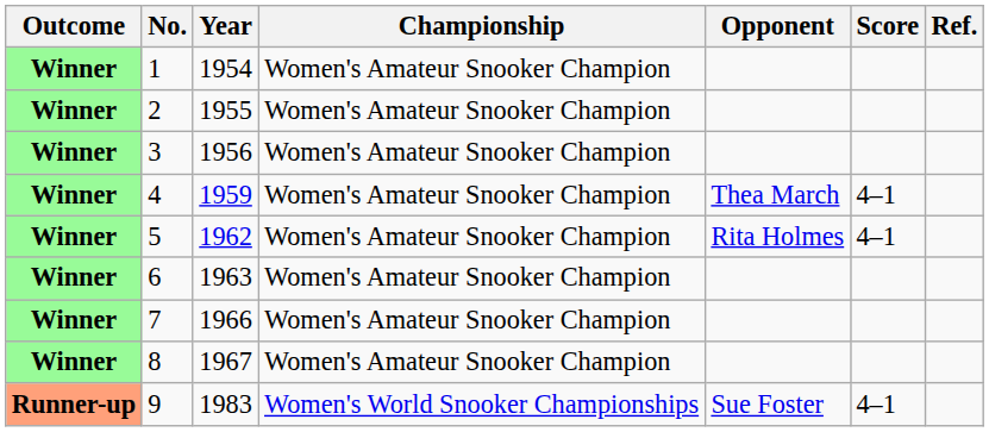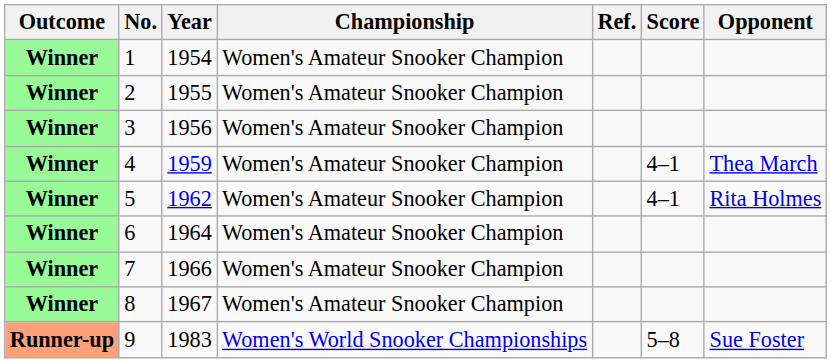 <table class="wikitable">
 <tr>
 <th>Outcome</th>
 <th>No.</th>
 <th>Year</th>
 <th>Championship</th>
+<th>Ref.</th>
+<th>Score</th>
 <th>Opponent</th>
-<th>Score</th>
-<th>Ref.</th>
 </tr>
 <tr>
 <th scope="row" style="background:#98FB98">Winner</th>
 <td>1</td>
 <td>1954</td>
 <td>Women's Amateur Snooker Champion</td>
 <td></td>
 <td></td>
 <td></td>
 </tr>
 <tr>
 <th scope="row" style="background:#98FB98">Winner</th>
 <td>2</td>
 <td>1955</td>
 <td>Women's Amateur Snooker Champion</td>
 <td></td>
 <td></td>
 <td></td>
 </tr>
 <tr>
 <th scope="row" style="background:#98FB98">Winner</th>
 <td>3</td>
 <td>1956</td>
 <td>Women's Amateur Snooker Champion</td>
 <td></td>
 <td></td>
 <td></td>
 </tr>
 <tr>
 <th scope="row" style="background:#98FB98">Winner</th>
 <td>4</td>
 <td><a href='#'>1959</a></td>
 <td>Women's Amateur Snooker Champion</td>
+<td></td>
+<td>4–1</td>
 <td><a href='#'>Thea March</a></td>
-<td>4–1</td>
-<td></td>
 </tr>
 <tr>
 <th scope="row" style="background:#98FB98">Winner</th>
 <td>5</td>
 <td><a href='#'>1962</a></td>
 <td>Women's Amateur Snooker Champion</td>
+<td></td>
+<td>4–1</td>
 <td><a href='#'>Rita Holmes</a></td>
-<td>4–1</td>
-<td></td>
 </tr>
 <tr>
 <th scope="row" style="background:#98FB98">Winner</th>
 <td>6</td>
-<td>1963</td>
+<td>1964</td>
 <td>Women's Amateur Snooker Champion</td>
 <td></td>
 <td></td>
 <td></td>
 </tr>
 <tr>
 <th scope="row" style="background:#98FB98">Winner</th>
 <td>7</td>
 <td>1966</td>
 <td>Women's Amateur Snooker Champion</td>
 <td></td>
 <td></td>
 <td></td>
 </tr>
 <tr>
 <th scope="row" style="background:#98FB98">Winner</th>
 <td>8</td>
 <td>1967</td>
 <td>Women's Amateur Snooker Champion</td>
 <td></td>
 <td></td>
 <td></td>
 </tr>
 <tr>
 <th scope="row" style="background:#ffa07a;">Runner-up</th>
 <td>9</td>
 <td>1983</td>
 <td><a href='#'>Women's World Snooker Championships</a></td>
+<td></td>
+<td>5–8</td>
 <td><a href='#'>Sue Foster</a></td>
-<td>4–1</td>
-<td></td>
 </tr>
 </table>
